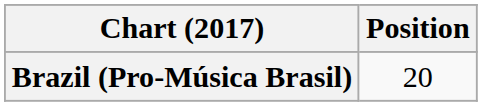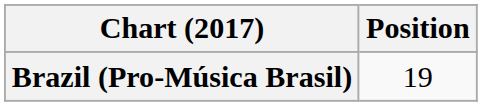 <table class="wikitable plainrowheaders">
 <tr>
 <th scope="col">Chart (2017)</th>
 <th scope="col">Position</th>
 </tr>
 <tr>
 <th scope="row">Brazil (Pro-Música Brasil)</th>
-<td style="text-align:center;">20</td>
+<td style="text-align:center;">19</td>
 </tr>
 </table>
